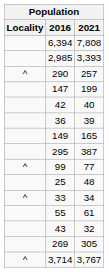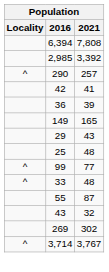 <table class="wikitable" style="text-align:center;">
 <tr>
 <th colspan="3" style="text-align:center;  font-weight:bold">Population</th>
 </tr>
 <tr>
 <th style="text-align:center; background:  font-weight:bold">Locality</th>
 <th style="text-align:center; background:  font-weight:bold"><strong>2016</strong></th>
 <th style="text-align:center; background:  font-weight:bold"><strong>2021</strong></th>
 </tr>
 <tr>
 <td></td>
 <td>6,394</td>
 <td>7,808</td>
 </tr>
 <tr>
 <td></td>
 <td>2,985</td>
-<td>3,393</td>
+<td>3,392</td>
 </tr>
 <tr>
 <td>^</td>
 <td>290</td>
 <td>257</td>
 </tr>
 <tr>
 <td></td>
-<td>147</td>
-<td>199</td>
-</tr>
-<tr>
-<td></td>
 <td>42</td>
-<td>40</td>
+<td>41</td>
 </tr>
 <tr>
 <td></td>
 <td>36</td>
 <td>39</td>
 </tr>
 <tr>
 <td></td>
 <td>149</td>
 <td>165</td>
 </tr>
 <tr>
 <td></td>
-<td>295</td>
-<td>387</td>
-</tr>
-<tr>
-<td>^</td>
-<td>99</td>
-<td>77</td>
+<td>29</td>
+<td>43</td>
 </tr>
 <tr>
 <td></td>
 <td>25</td>
 <td>48</td>
 </tr>
 <tr>
 <td>^</td>
+<td>99</td>
+<td>77</td>
+</tr>
+<tr>
+<td>^</td>
 <td>33</td>
-<td>34</td>
+<td>48</td>
 </tr>
 <tr>
 <td></td>
 <td>55</td>
-<td>61</td>
+<td>87</td>
 </tr>
 <tr>
 <td></td>
 <td>43</td>
 <td>32</td>
 </tr>
 <tr>
 <td></td>
 <td>269</td>
-<td>305</td>
+<td>302</td>
 </tr>
 <tr>
 <td>^</td>
 <td>3,714</td>
 <td>3,767</td>
 </tr>
 </table>
